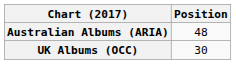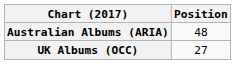 <table class="wikitable sortable plainrowheaders" style="text-align:center">
 <tr>
 <th scope="col">Chart (2017)</th>
 <th scope="col">Position</th>
 </tr>
 <tr>
 <th scope="row">Australian Albums (ARIA)</th>
 <td>48</td>
 </tr>
 <tr>
 <th scope="row">UK Albums (OCC)</th>
-<td>30</td>
+<td>27</td>
 </tr>
 </table>
